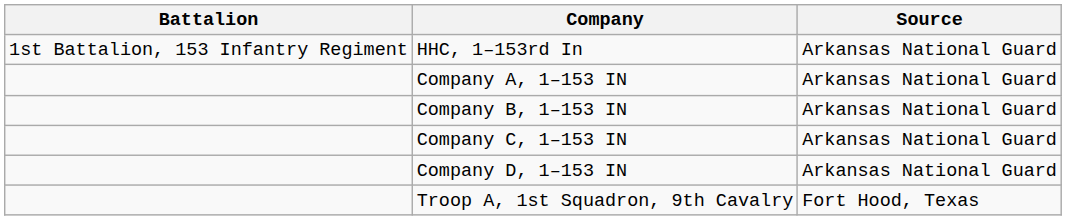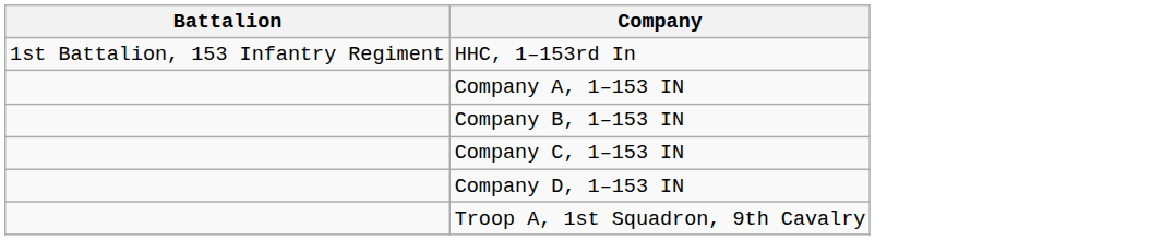 <table class="wikitable">
 <tr>
 <th>Battalion</th>
 <th>Company</th>
-<th>Source</th>
 </tr>
 <tr>
 <td>1st Battalion, 153 Infantry Regiment</td>
 <td>HHC, 1–153rd In</td>
-<td>Arkansas National Guard</td>
 </tr>
 <tr>
 <td></td>
 <td>Company A, 1–153 IN</td>
-<td>Arkansas National Guard</td>
 </tr>
 <tr>
 <td></td>
 <td>Company B, 1–153 IN</td>
-<td>Arkansas National Guard</td>
 </tr>
 <tr>
 <td></td>
 <td>Company C, 1–153 IN</td>
-<td>Arkansas National Guard</td>
 </tr>
 <tr>
 <td></td>
 <td>Company D, 1–153 IN</td>
-<td>Arkansas National Guard</td>
 </tr>
 <tr>
 <td></td>
 <td>Troop A, 1st Squadron, 9th Cavalry</td>
-<td>Fort Hood, Texas</td>
 </tr>
 </table>
